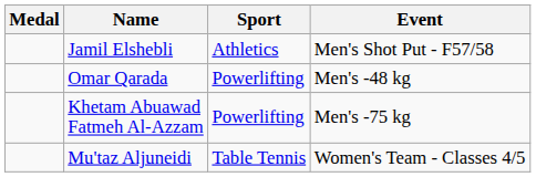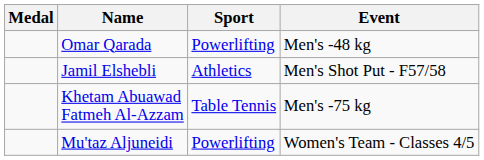 <table class="wikitable sortable">
 <tr>
 <th>Medal</th>
 <th>Name</th>
 <th>Sport</th>
 <th>Event</th>
 </tr>
 <tr>
 <td></td>
+<td><a href='#'>Omar Qarada</a></td>
+<td><a href='#'>Powerlifting</a></td>
+<td>Men's -48 kg</td>
+</tr>
+<tr>
+<td></td>
 <td><a href='#'>Jamil Elshebli</a></td>
 <td><a href='#'>Athletics</a></td>
 <td>Men's Shot Put - F57/58</td>
 </tr>
 <tr>
 <td></td>
-<td><a href='#'>Omar Qarada</a></td>
-<td><a href='#'>Powerlifting</a></td>
-<td>Men's -48 kg</td>
-</tr>
-<tr>
-<td></td>
 <td><a href='#'>Khetam Abuawad</a><br> <a href='#'>Fatmeh Al-Azzam</a></td>
-<td><a href='#'>Powerlifting</a></td>
+<td><a href='#'>Table Tennis</a></td>
 <td>Men's -75 kg</td>
 </tr>
 <tr>
 <td></td>
 <td><a href='#'>Mu'taz Aljuneidi</a></td>
-<td><a href='#'>Table Tennis</a></td>
+<td><a href='#'>Powerlifting</a></td>
 <td>Women's Team - Classes 4/5</td>
 </tr>
 </table>
